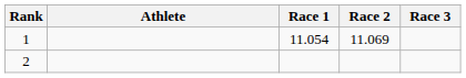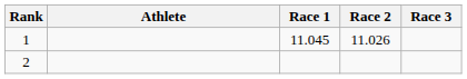 <table class=wikitable style="text-align:center">
 <tr>
 <th width=40>Rank</th>
 <th width=250>Athlete</th>
 <th width=60>Race 1</th>
 <th width=60>Race 2</th>
 <th width=60>Race 3</th>
 </tr>
 <tr>
 <td>1</td>
 <td align=left></td>
-<td>11.054</td>
-<td>11.069</td>
+<td>11.045</td>
+<td>11.026</td>
 <td></td>
 </tr>
 <tr>
 <td>2</td>
 <td align=left></td>
 <td></td>
 <td></td>
 <td></td>
 </tr>
 </table>
